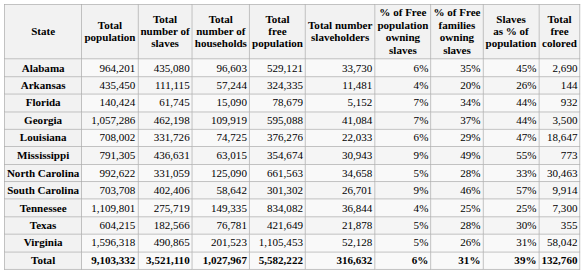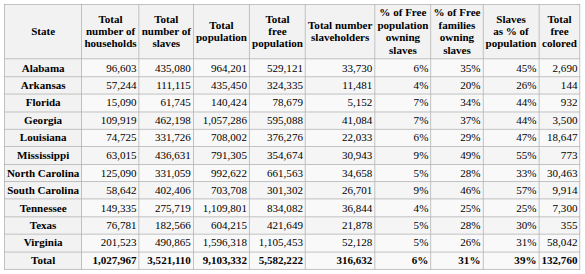 <table class="wikitable plainrowheaders sortable" style="clear: both; text-align: right;">
 <tr>
 <th scope="col">State</th>
+<th scope="col">Total<br>number of<br>households</th>
+<th scope="col">Total<br>number of<br>slaves</th>
 <th scope="col">Total<br>population</th>
-<th scope="col">Total<br>number of<br>slaves</th>
-<th scope="col">Total<br>number of<br>households</th>
 <th scope="col">Total<br>free<br>population</th>
 <th scope="col">Total number<br>slaveholders</th>
 <th scope="col">% of Free<br>population<br>owning<br>slaves</th>
 <th scope="col">% of Free<br>families<br>owning<br>slaves</th>
 <th scope="col">Slaves<br>as % of<br>population</th>
 <th scope="col">Total<br>free<br>colored</th>
 </tr>
 <tr>
 <th scope="row">Alabama</th>
+<td>96,603</td>
+<td>435,080</td>
 <td>964,201</td>
-<td>435,080</td>
-<td>96,603</td>
 <td>529,121</td>
 <td>33,730</td>
 <td>6%</td>
 <td>35%</td>
 <td>45%</td>
 <td>2,690</td>
 </tr>
 <tr style="background: #f5f5f5;">
 <th scope="row">Arkansas</th>
+<td>57,244</td>
+<td>111,115</td>
 <td>435,450</td>
-<td>111,115</td>
-<td>57,244</td>
 <td>324,335</td>
 <td>11,481</td>
 <td>4%</td>
 <td>20%</td>
 <td>26%</td>
 <td>144</td>
 </tr>
 <tr>
 <th scope="row">Florida</th>
+<td>15,090</td>
+<td>61,745</td>
 <td>140,424</td>
-<td>61,745</td>
-<td>15,090</td>
 <td>78,679</td>
 <td>5,152</td>
 <td>7%</td>
 <td>34%</td>
 <td>44%</td>
 <td>932</td>
 </tr>
 <tr style="background: #f5f5f5;">
 <th scope="row">Georgia</th>
+<td>109,919</td>
+<td>462,198</td>
 <td>1,057,286</td>
-<td>462,198</td>
-<td>109,919</td>
 <td>595,088</td>
 <td>41,084</td>
 <td>7%</td>
 <td>37%</td>
 <td>44%</td>
 <td>3,500</td>
 </tr>
 <tr>
 <th scope="row">Louisiana</th>
+<td>74,725</td>
+<td>331,726</td>
 <td>708,002</td>
-<td>331,726</td>
-<td>74,725</td>
 <td>376,276</td>
 <td>22,033</td>
 <td>6%</td>
 <td>29%</td>
 <td>47%</td>
 <td>18,647</td>
 </tr>
 <tr style="background: #f5f5f5;">
 <th scope="row">Mississippi</th>
+<td>63,015</td>
+<td>436,631</td>
 <td>791,305</td>
-<td>436,631</td>
-<td>63,015</td>
 <td>354,674</td>
 <td>30,943</td>
 <td>9%</td>
 <td>49%</td>
 <td>55%</td>
 <td>773</td>
 </tr>
 <tr>
 <th scope="row">North Carolina</th>
+<td>125,090</td>
+<td>331,059</td>
 <td>992,622</td>
-<td>331,059</td>
-<td>125,090</td>
 <td>661,563</td>
 <td>34,658</td>
 <td>5%</td>
 <td>28%</td>
 <td>33%</td>
 <td>30,463</td>
 </tr>
 <tr style="background: #f5f5f5;">
 <th scope="row">South Carolina</th>
+<td>58,642</td>
+<td>402,406</td>
 <td>703,708</td>
-<td>402,406</td>
-<td>58,642</td>
 <td>301,302</td>
 <td>26,701</td>
 <td>9%</td>
 <td>46%</td>
 <td>57%</td>
 <td>9,914</td>
 </tr>
 <tr>
 <th scope="row">Tennessee</th>
+<td>149,335</td>
+<td>275,719</td>
 <td>1,109,801</td>
-<td>275,719</td>
-<td>149,335</td>
 <td>834,082</td>
 <td>36,844</td>
 <td>4%</td>
 <td>25%</td>
 <td>25%</td>
 <td>7,300</td>
 </tr>
 <tr style="background: #f5f5f5;">
 <th scope="row">Texas</th>
+<td>76,781</td>
+<td>182,566</td>
 <td>604,215</td>
-<td>182,566</td>
-<td>76,781</td>
 <td>421,649</td>
 <td>21,878</td>
 <td>5%</td>
 <td>28%</td>
 <td>30%</td>
 <td>355</td>
 </tr>
 <tr>
 <th scope="row">Virginia</th>
+<td>201,523</td>
+<td>490,865</td>
 <td>1,596,318</td>
-<td>490,865</td>
-<td>201,523</td>
 <td>1,105,453</td>
 <td>52,128</td>
 <td>5%</td>
 <td>26%</td>
 <td>31%</td>
 <td>58,042</td>
 </tr>
 <tr class="sortbottom" style="background: #f9f9f9; font-weight: bold;">
 <th scope="row"><strong>Total</strong></th>
+<td>1,027,967</td>
+<td>3,521,110</td>
 <td>9,103,332</td>
-<td>3,521,110</td>
-<td>1,027,967</td>
 <td>5,582,222</td>
 <td>316,632</td>
 <td>6%</td>
 <td>31%</td>
 <td>39%</td>
 <td>132,760</td>
 </tr>
 </table>
